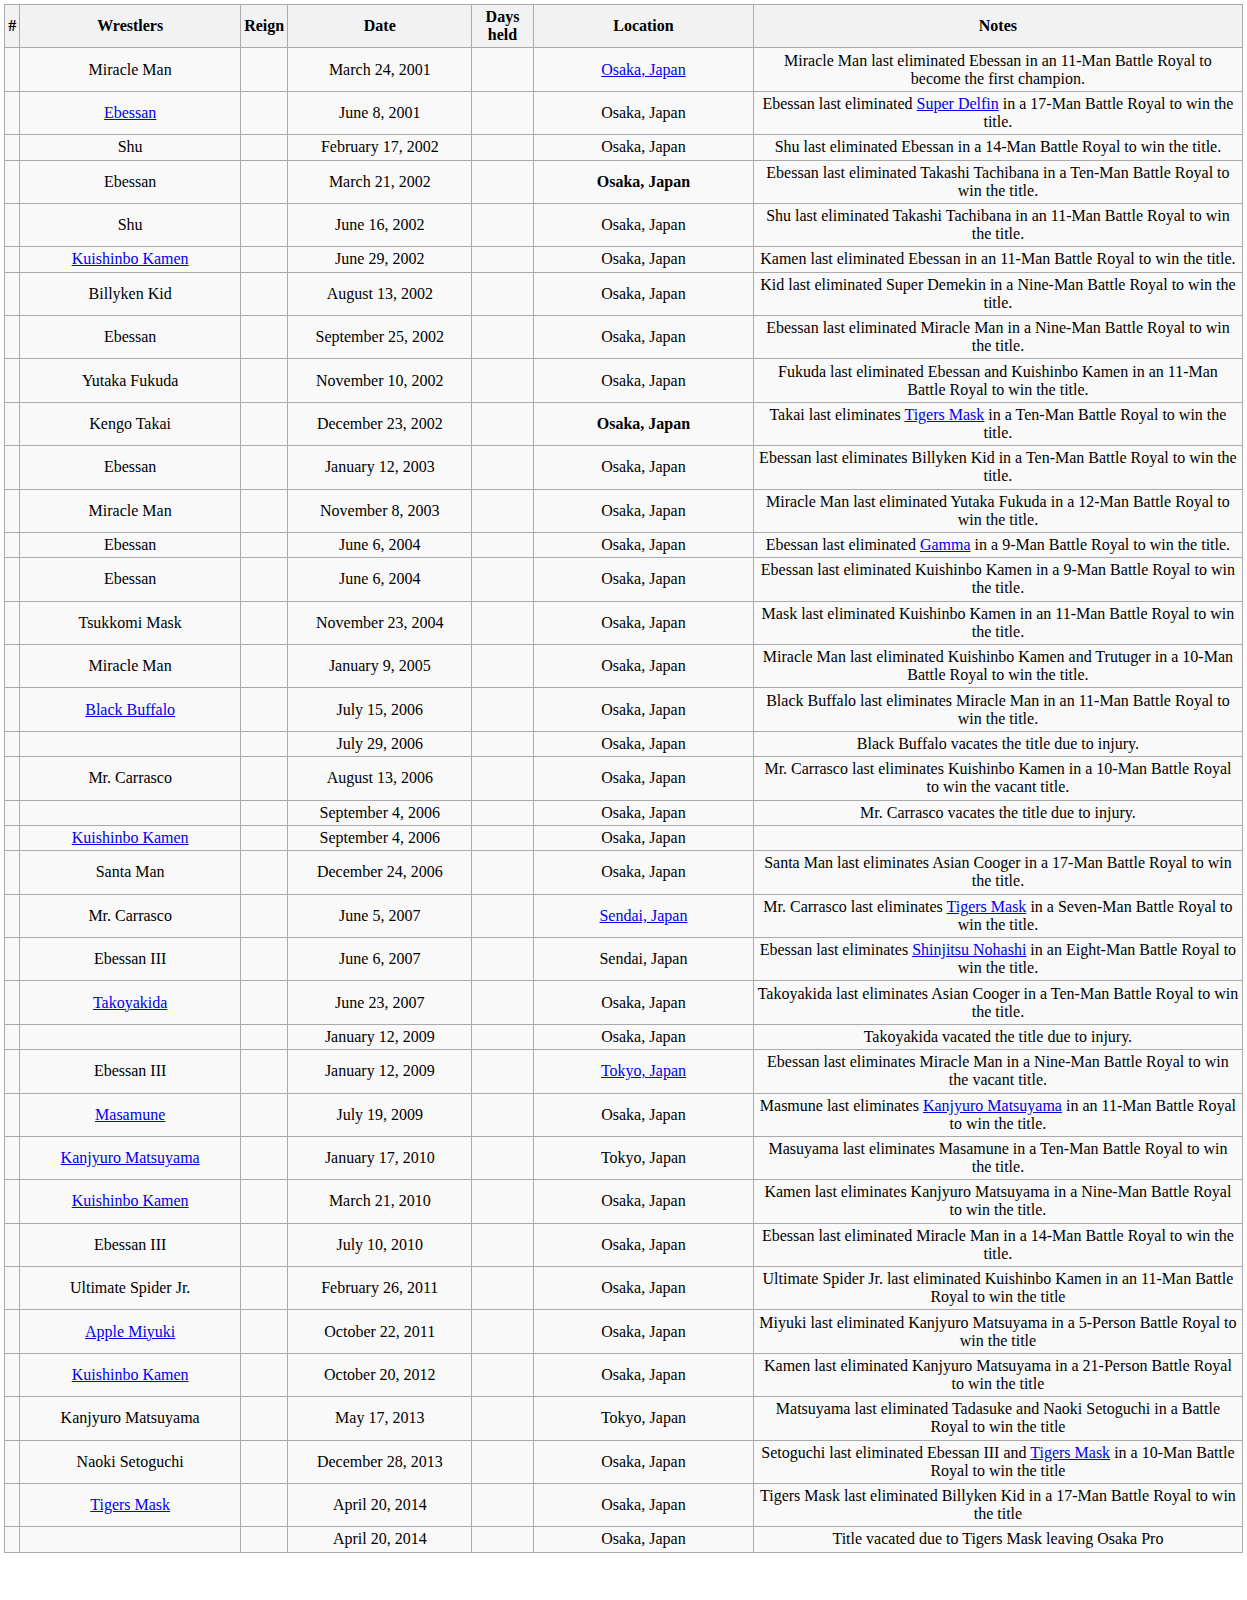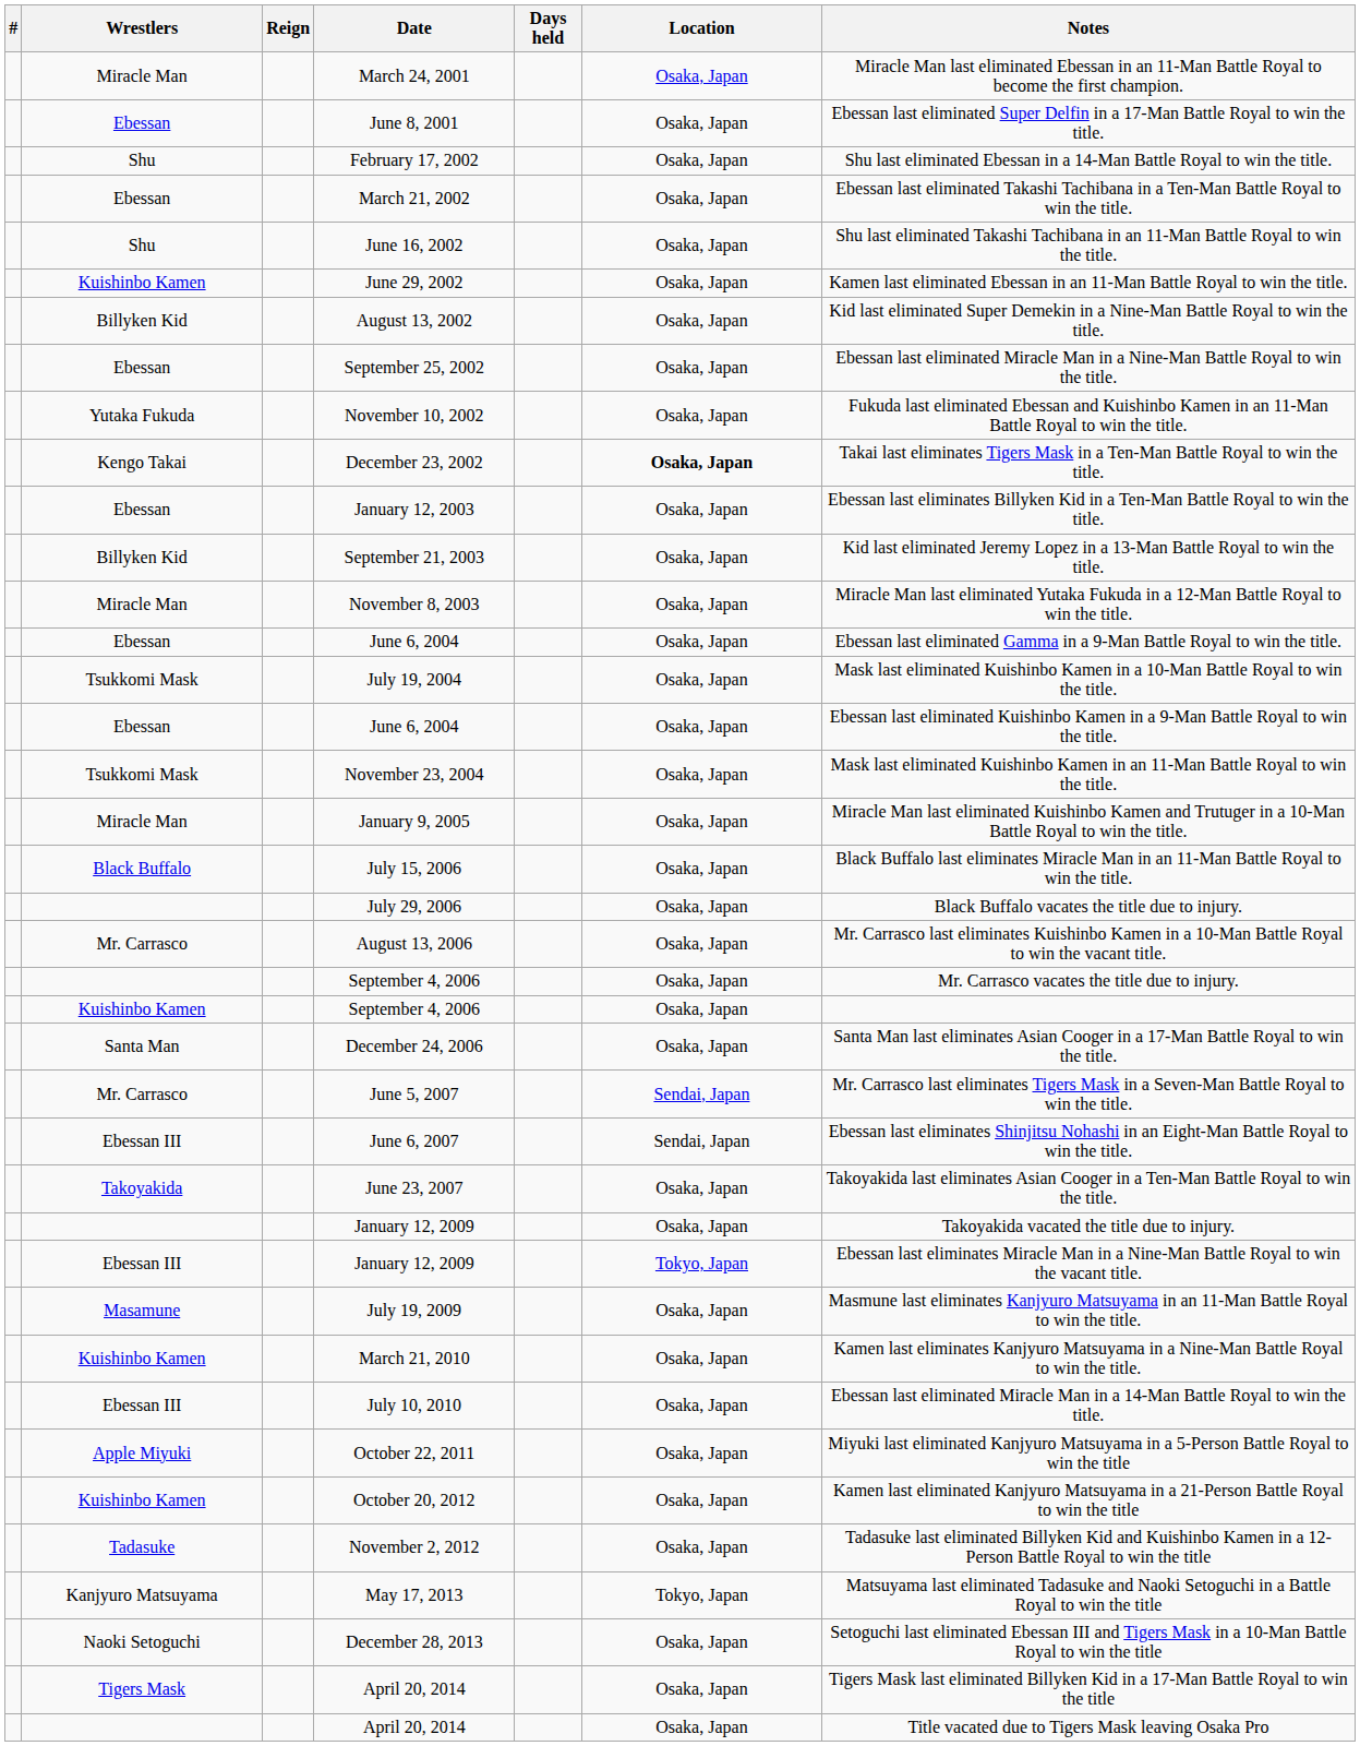 <table class="wikitable sortable" width=98% style="text-align:center;">
 <tr>
 <th width=0%>#</th>
 <th width=18%>Wrestlers</th>
 <th width=0%>Reign</th>
 <th width=15%>Date</th>
 <th width=5%>Days<br>held</th>
 <th width=18%>Location</th>
 <th width=40% class="unsortable">Notes</th>
 </tr>
 <tr>
 <td></td>
 <td>Miracle Man</td>
 <td></td>
 <td>March 24, 2001</td>
 <td></td>
 <td><a href='#'>Osaka, Japan</a></td>
 <td>Miracle Man last eliminated Ebessan in an 11-Man Battle Royal to become the first champion.</td>
 </tr>
 <tr>
 <td></td>
 <td><a href='#'>Ebessan</a></td>
 <td></td>
 <td>June 8, 2001</td>
 <td></td>
 <td>Osaka, Japan</td>
 <td>Ebessan last eliminated <a href='#'>Super Delfin</a> in a 17-Man Battle Royal to win the title.</td>
 </tr>
 <tr>
 <td></td>
 <td>Shu</td>
 <td></td>
 <td>February 17, 2002</td>
 <td></td>
 <td>Osaka, Japan</td>
 <td>Shu last eliminated Ebessan in a 14-Man Battle Royal to win the title.</td>
 </tr>
 <tr>
 <td></td>
 <td>Ebessan</td>
 <td></td>
 <td>March 21, 2002</td>
 <td></td>
-<td><strong>Osaka, Japan</strong></td>
+<td>Osaka, Japan</td>
 <td>Ebessan last eliminated Takashi Tachibana in a Ten-Man Battle Royal to win the title.</td>
 </tr>
 <tr>
 <td></td>
 <td>Shu</td>
 <td></td>
 <td>June 16, 2002</td>
 <td></td>
 <td>Osaka, Japan</td>
 <td>Shu last eliminated Takashi Tachibana in an 11-Man Battle Royal to win the title.</td>
 </tr>
 <tr>
 <td></td>
 <td><a href='#'>Kuishinbo Kamen</a></td>
 <td></td>
 <td>June 29, 2002</td>
 <td></td>
 <td>Osaka, Japan</td>
 <td>Kamen last eliminated Ebessan in an 11-Man Battle Royal to win the title.</td>
 </tr>
 <tr>
 <td></td>
 <td>Billyken Kid</td>
 <td></td>
 <td>August 13, 2002</td>
 <td></td>
 <td>Osaka, Japan</td>
 <td>Kid last eliminated Super Demekin in a Nine-Man Battle Royal to win the title.</td>
 </tr>
 <tr>
 <td></td>
 <td>Ebessan</td>
 <td></td>
 <td>September 25, 2002</td>
 <td></td>
 <td>Osaka, Japan</td>
 <td>Ebessan last eliminated Miracle Man in a Nine-Man Battle Royal to win the title.</td>
 </tr>
 <tr>
 <td></td>
 <td>Yutaka Fukuda</td>
 <td></td>
 <td>November 10, 2002</td>
 <td></td>
 <td>Osaka, Japan</td>
 <td>Fukuda last eliminated Ebessan and Kuishinbo Kamen in an 11-Man Battle Royal to win the title.</td>
 </tr>
 <tr>
 <td></td>
 <td>Kengo Takai</td>
 <td></td>
 <td>December 23, 2002</td>
 <td></td>
 <td><strong>Osaka, Japan</strong></td>
 <td>Takai last eliminates <a href='#'>Tigers Mask</a> in a Ten-Man Battle Royal to win the title.</td>
 </tr>
 <tr>
 <td></td>
 <td>Ebessan</td>
 <td></td>
 <td>January 12, 2003</td>
 <td></td>
 <td>Osaka, Japan</td>
 <td>Ebessan last eliminates Billyken Kid in a Ten-Man Battle Royal to win the title.</td>
 </tr>
 <tr>
 <td></td>
+<td>Billyken Kid</td>
+<td></td>
+<td>September 21, 2003</td>
+<td></td>
+<td>Osaka, Japan</td>
+<td>Kid last eliminated Jeremy Lopez in a 13-Man Battle Royal to win the title.</td>
+</tr>
+<tr>
+<td></td>
 <td>Miracle Man</td>
 <td></td>
 <td>November 8, 2003</td>
 <td></td>
 <td>Osaka, Japan</td>
 <td>Miracle Man last eliminated Yutaka Fukuda in a 12-Man Battle Royal to win the title.</td>
 </tr>
 <tr>
 <td></td>
 <td>Ebessan</td>
 <td></td>
 <td>June 6, 2004</td>
 <td></td>
 <td>Osaka, Japan</td>
 <td>Ebessan last eliminated <a href='#'>Gamma</a> in a 9-Man Battle Royal to win the title.</td>
+</tr>
+<tr>
+<td></td>
+<td>Tsukkomi Mask</td>
+<td></td>
+<td>July 19, 2004</td>
+<td></td>
+<td>Osaka, Japan</td>
+<td>Mask last eliminated Kuishinbo Kamen in a 10-Man Battle Royal to win the title.</td>
 </tr>
 <tr>
 <td></td>
 <td>Ebessan</td>
 <td></td>
 <td>June 6, 2004</td>
 <td></td>
 <td>Osaka, Japan</td>
 <td>Ebessan last eliminated Kuishinbo Kamen in a 9-Man Battle Royal to win the title.</td>
 </tr>
 <tr>
 <td></td>
 <td>Tsukkomi Mask</td>
 <td></td>
 <td>November 23, 2004</td>
 <td></td>
 <td>Osaka, Japan</td>
 <td>Mask last eliminated Kuishinbo Kamen in an 11-Man Battle Royal to win the title.</td>
 </tr>
 <tr>
 <td></td>
 <td>Miracle Man</td>
 <td></td>
 <td>January 9, 2005</td>
 <td></td>
 <td>Osaka, Japan</td>
 <td>Miracle Man last eliminated Kuishinbo Kamen and Trutuger in a 10-Man Battle Royal to win the title.</td>
 </tr>
 <tr>
 <td></td>
 <td><a href='#'>Black Buffalo</a></td>
 <td></td>
 <td>July 15, 2006</td>
 <td></td>
 <td>Osaka, Japan</td>
 <td>Black Buffalo last eliminates Miracle Man in an 11-Man Battle Royal to win the title.</td>
 </tr>
 <tr>
 <td></td>
 <td></td>
 <td></td>
 <td>July 29, 2006</td>
 <td></td>
 <td>Osaka, Japan</td>
 <td>Black Buffalo vacates the title due to injury.</td>
 </tr>
 <tr>
 <td></td>
 <td>Mr. Carrasco</td>
 <td></td>
 <td>August 13, 2006</td>
 <td></td>
 <td>Osaka, Japan</td>
 <td>Mr. Carrasco last eliminates Kuishinbo Kamen in a 10-Man Battle Royal to win the vacant title.</td>
 </tr>
 <tr>
 <td></td>
 <td></td>
 <td></td>
 <td>September 4, 2006</td>
 <td></td>
 <td>Osaka, Japan</td>
 <td>Mr. Carrasco vacates the title due to injury.</td>
 </tr>
 <tr>
 <td></td>
 <td><a href='#'>Kuishinbo Kamen</a></td>
 <td></td>
 <td>September 4, 2006</td>
 <td></td>
 <td>Osaka, Japan</td>
 <td></td>
 </tr>
 <tr>
 <td></td>
 <td>Santa Man</td>
 <td></td>
 <td>December 24, 2006</td>
 <td></td>
 <td>Osaka, Japan</td>
 <td>Santa Man last eliminates Asian Cooger in a 17-Man Battle Royal to win the title.</td>
 </tr>
 <tr>
 <td></td>
 <td>Mr. Carrasco</td>
 <td></td>
 <td>June 5, 2007</td>
 <td></td>
 <td><a href='#'>Sendai, Japan</a></td>
 <td>Mr. Carrasco last eliminates <a href='#'>Tigers Mask</a> in a Seven-Man Battle Royal to win the title.</td>
 </tr>
 <tr>
 <td></td>
 <td>Ebessan III</td>
 <td></td>
 <td>June 6, 2007</td>
 <td></td>
 <td>Sendai, Japan</td>
 <td>Ebessan last eliminates <a href='#'>Shinjitsu Nohashi</a> in an Eight-Man Battle Royal to win the title.</td>
 </tr>
 <tr>
 <td></td>
 <td><a href='#'>Takoyakida</a></td>
 <td></td>
 <td>June 23, 2007</td>
 <td></td>
 <td>Osaka, Japan</td>
 <td>Takoyakida last eliminates Asian Cooger in a Ten-Man Battle Royal to win the title.</td>
 </tr>
 <tr>
 <td></td>
 <td></td>
 <td></td>
 <td>January 12, 2009</td>
 <td></td>
 <td>Osaka, Japan</td>
 <td>Takoyakida vacated the title due to injury.</td>
 </tr>
 <tr>
 <td></td>
 <td>Ebessan III</td>
 <td></td>
 <td>January 12, 2009</td>
 <td></td>
 <td><a href='#'>Tokyo, Japan</a></td>
 <td>Ebessan last eliminates Miracle Man in a Nine-Man Battle Royal to win the vacant title.</td>
 </tr>
 <tr>
 <td></td>
 <td><a href='#'>Masamune</a></td>
 <td></td>
 <td>July 19, 2009</td>
 <td></td>
 <td>Osaka, Japan</td>
 <td>Masmune last eliminates <a href='#'>Kanjyuro Matsuyama</a> in an 11-Man Battle Royal to win the title.</td>
 </tr>
 <tr>
 <td></td>
-<td><a href='#'>Kanjyuro Matsuyama</a></td>
-<td></td>
-<td>January 17, 2010</td>
-<td></td>
-<td>Tokyo, Japan</td>
-<td>Masuyama last eliminates Masamune in a Ten-Man Battle Royal to win the title.</td>
-</tr>
-<tr>
-<td></td>
 <td><a href='#'>Kuishinbo Kamen</a></td>
 <td></td>
 <td>March 21, 2010</td>
 <td></td>
 <td>Osaka, Japan</td>
 <td>Kamen last eliminates Kanjyuro Matsuyama in a Nine-Man Battle Royal to win the title.</td>
 </tr>
 <tr>
 <td></td>
 <td>Ebessan III</td>
 <td></td>
 <td>July 10, 2010</td>
 <td></td>
 <td>Osaka, Japan</td>
 <td>Ebessan last eliminated Miracle Man in a 14-Man Battle Royal to win the title.</td>
 </tr>
 <tr>
 <td></td>
-<td>Ultimate Spider Jr.</td>
-<td></td>
-<td>February 26, 2011</td>
-<td></td>
-<td>Osaka, Japan</td>
-<td>Ultimate Spider Jr. last eliminated Kuishinbo Kamen in an 11-Man Battle Royal to win the title</td>
-</tr>
-<tr>
-<td></td>
 <td><a href='#'>Apple Miyuki</a></td>
 <td></td>
 <td>October 22, 2011</td>
 <td></td>
 <td>Osaka, Japan</td>
 <td>Miyuki last eliminated Kanjyuro Matsuyama in a 5-Person Battle Royal to win the title</td>
 </tr>
 <tr>
 <td></td>
 <td><a href='#'>Kuishinbo Kamen</a></td>
 <td></td>
 <td>October 20, 2012</td>
 <td></td>
 <td>Osaka, Japan</td>
 <td>Kamen last eliminated Kanjyuro Matsuyama in a 21-Person Battle Royal to win the title</td>
+</tr>
+<tr>
+<td></td>
+<td><a href='#'>Tadasuke</a></td>
+<td></td>
+<td>November 2, 2012</td>
+<td></td>
+<td>Osaka, Japan</td>
+<td>Tadasuke last eliminated Billyken Kid and Kuishinbo Kamen in a 12-Person Battle Royal to win the title</td>
 </tr>
 <tr>
 <td></td>
 <td>Kanjyuro Matsuyama</td>
 <td></td>
 <td>May 17, 2013</td>
 <td></td>
 <td>Tokyo, Japan</td>
 <td>Matsuyama last eliminated Tadasuke and Naoki Setoguchi in a Battle Royal to win the title</td>
 </tr>
 <tr>
 <td></td>
 <td>Naoki Setoguchi</td>
 <td></td>
 <td>December 28, 2013</td>
 <td></td>
 <td>Osaka, Japan</td>
 <td>Setoguchi last eliminated Ebessan III and <a href='#'>Tigers Mask</a> in a 10-Man Battle Royal to win the title</td>
 </tr>
 <tr>
 <td></td>
 <td><a href='#'>Tigers Mask</a></td>
 <td></td>
 <td>April 20, 2014</td>
 <td></td>
 <td>Osaka, Japan</td>
 <td>Tigers Mask last eliminated Billyken Kid in a 17-Man Battle Royal to win the title</td>
 </tr>
 <tr>
 <td></td>
 <td></td>
 <td></td>
 <td>April 20, 2014</td>
 <td></td>
 <td>Osaka, Japan</td>
 <td>Title vacated due to Tigers Mask leaving Osaka Pro</td>
 </tr>
 </table>
